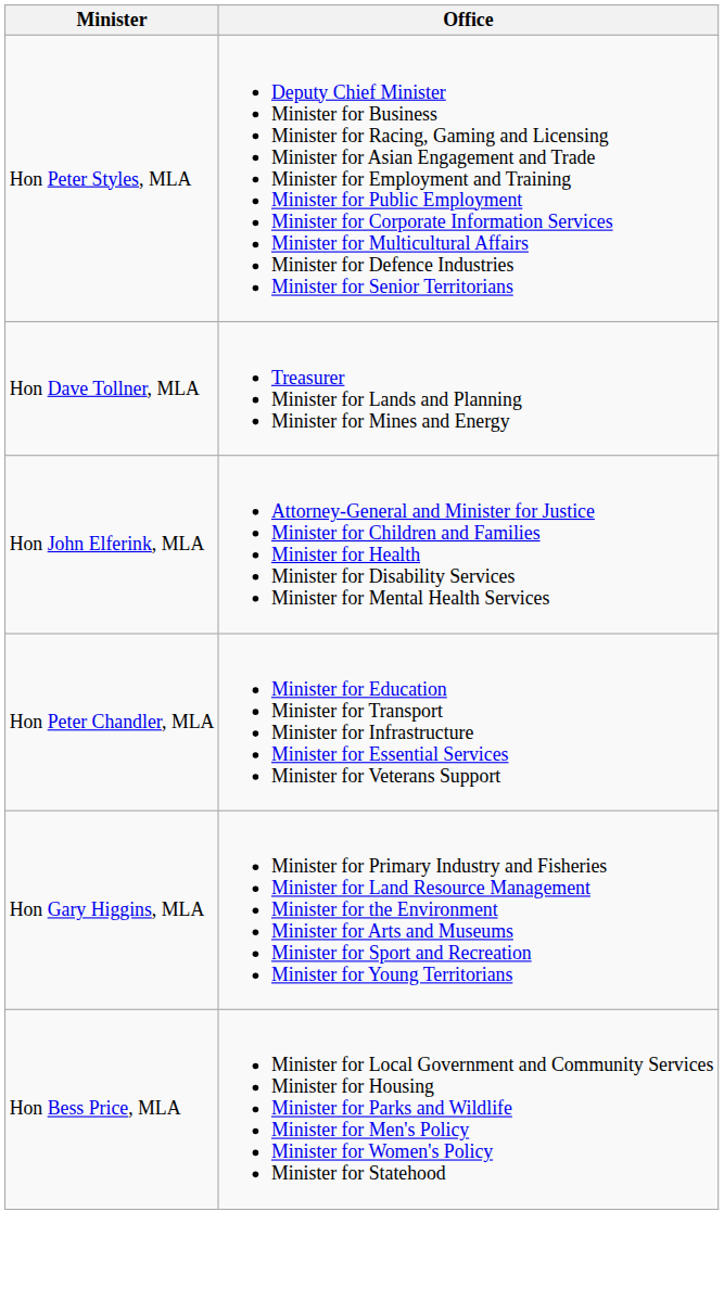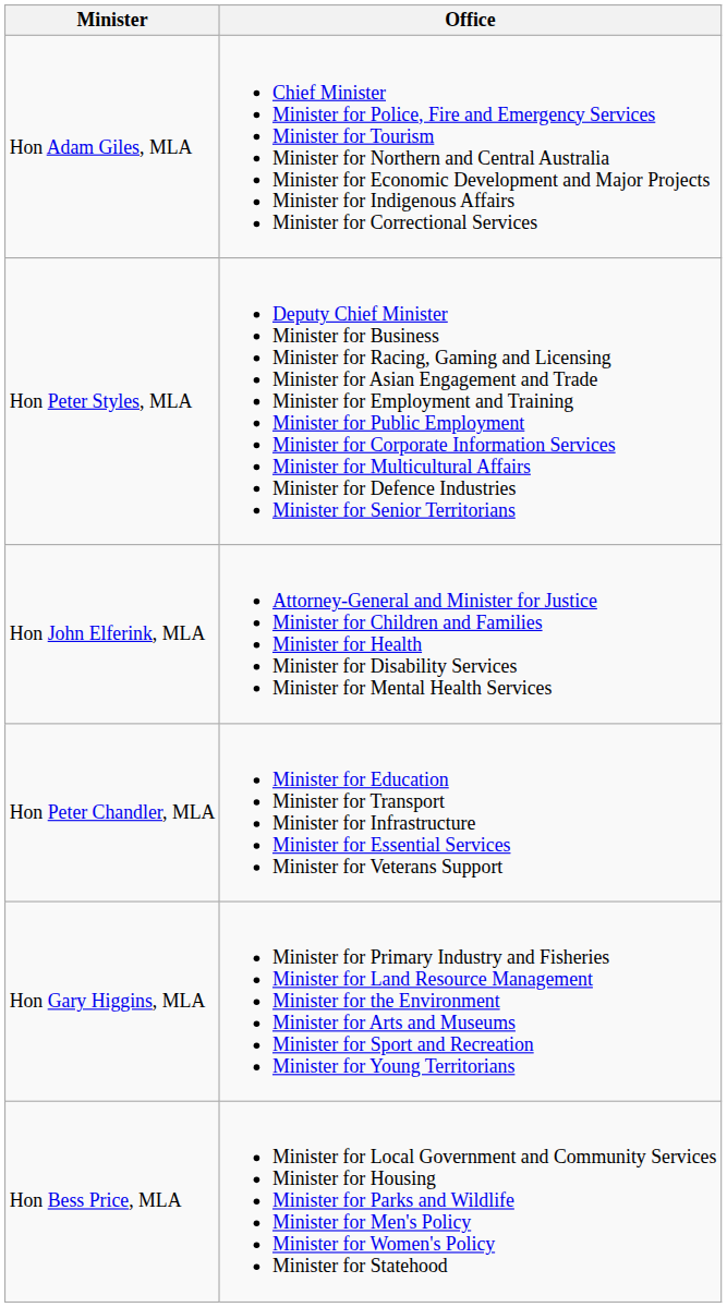 <table class="wikitable">
 <tr>
 <th>Minister</th>
 <th>Office</th>
 </tr>
 <tr>
+<td>Hon <a href='#'>Adam Giles</a>, MLA</td>
+<td><br><ul><li><a href='#'>Chief Minister</a></li><li><a href='#'>Minister for Police, Fire and Emergency Services</a></li><li><a href='#'>Minister for Tourism</a></li><li>Minister for Northern and Central Australia</li><li>Minister for Economic Development and Major Projects</li><li>Minister for Indigenous Affairs</li><li>Minister for Correctional Services</li></ul></td>
+</tr>
+<tr>
 <td>Hon <a href='#'>Peter Styles</a>, MLA</td>
 <td><br><ul><li><a href='#'>Deputy Chief Minister</a></li><li>Minister for Business</li><li>Minister for Racing, Gaming and Licensing</li><li>Minister for Asian Engagement and Trade</li><li>Minister for Employment and Training</li><li><a href='#'>Minister for Public Employment</a></li><li><a href='#'>Minister for Corporate Information Services</a></li><li><a href='#'>Minister for Multicultural Affairs</a></li><li>Minister for Defence Industries</li><li><a href='#'>Minister for Senior Territorians</a></li></ul></td>
-</tr>
-<tr>
-<td>Hon <a href='#'>Dave Tollner</a>, MLA</td>
-<td><br><ul><li><a href='#'>Treasurer</a></li><li>Minister for Lands and Planning</li><li>Minister for Mines and Energy</li></ul></td>
 </tr>
 <tr>
 <td>Hon <a href='#'>John Elferink</a>, MLA</td>
 <td><br><ul><li><a href='#'>Attorney-General and Minister for Justice</a></li><li><a href='#'>Minister for Children and Families</a></li><li><a href='#'>Minister for Health</a></li><li>Minister for Disability Services</li><li>Minister for Mental Health Services</li></ul></td>
 </tr>
 <tr>
 <td>Hon <a href='#'>Peter Chandler</a>, MLA</td>
 <td><br><ul><li><a href='#'>Minister for Education</a></li><li>Minister for Transport</li><li>Minister for Infrastructure</li><li><a href='#'>Minister for Essential Services</a></li><li>Minister for Veterans Support</li></ul></td>
 </tr>
 <tr>
 <td>Hon <a href='#'>Gary Higgins</a>, MLA</td>
 <td><br><ul><li>Minister for Primary Industry and Fisheries</li><li><a href='#'>Minister for Land Resource Management</a></li><li><a href='#'>Minister for the Environment</a></li><li><a href='#'>Minister for Arts and Museums</a></li><li><a href='#'>Minister for Sport and Recreation</a></li><li><a href='#'>Minister for Young Territorians</a></li></ul></td>
 </tr>
 <tr>
 <td>Hon <a href='#'>Bess Price</a>, MLA</td>
 <td><br><ul><li>Minister for Local Government and Community Services</li><li>Minister for Housing</li><li><a href='#'>Minister for Parks and Wildlife</a></li><li><a href='#'>Minister for Men's Policy</a></li><li><a href='#'>Minister for Women's Policy</a></li><li>Minister for Statehood</li></ul></td>
 </tr>
 </table>
